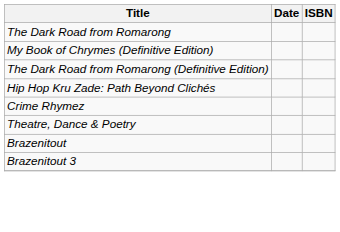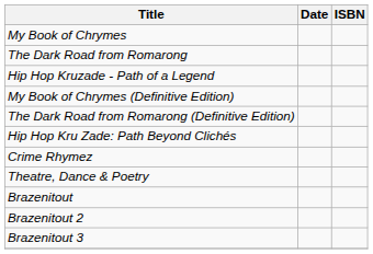 <table class="wikitable sortable" border="1">
 <tr>
 <th>Title</th>
 <th>Date</th>
 <th>ISBN</th>
 </tr>
 <tr>
+<td><em>My Book of Chrymes</em></td>
+<td></td>
+<td></td>
+</tr>
+<tr>
 <td><em>The Dark Road from Romarong</em></td>
+<td></td>
+<td></td>
+</tr>
+<tr>
+<td><em>Hip Hop Kruzade - Path of a Legend</em></td>
 <td></td>
 <td></td>
 </tr>
 <tr>
 <td><em>My Book of Chrymes (Definitive Edition)</em></td>
 <td></td>
 <td></td>
 </tr>
 <tr>
 <td><em>The Dark Road from Romarong (Definitive Edition)</em></td>
 <td></td>
 <td></td>
 </tr>
 <tr>
 <td><em>Hip Hop Kru Zade: Path Beyond Clichés</em></td>
 <td></td>
 <td></td>
 </tr>
 <tr>
 <td><em>Crime Rhymez</em></td>
 <td></td>
 <td></td>
 </tr>
 <tr>
 <td><em>Theatre, Dance & Poetry</em></td>
 <td></td>
 <td></td>
 </tr>
 <tr>
 <td><em>Brazenitout</em></td>
 <td></td>
 <td></td>
 </tr>
 <tr>
+<td><em>Brazenitout 2</em></td>
+<td></td>
+<td></td>
+</tr>
+<tr>
 <td><em>Brazenitout 3</em></td>
 <td></td>
 <td></td>
 </tr>
 <tr>
 </tr>
 </table>
